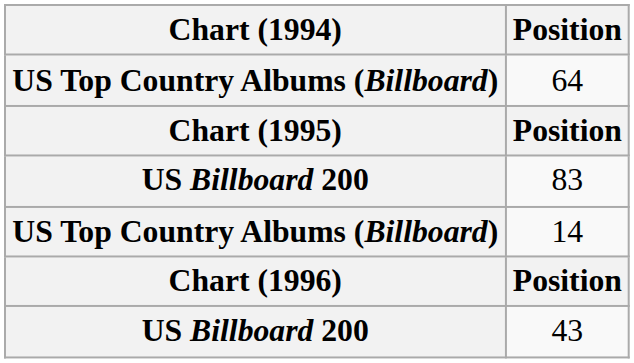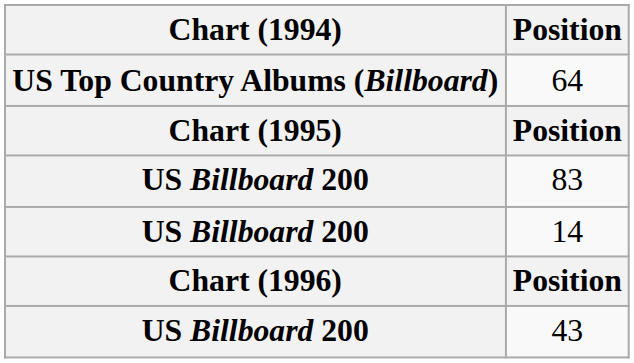 <table class="wikitable plainrowheaders" style="text-align:center">
 <tr>
 <th scope="col">Chart (1994)</th>
 <th scope="col">Position</th>
 </tr>
 <tr>
 <th scope="row">US Top Country Albums (<em>Billboard</em>)</th>
 <td>64</td>
 </tr>
 <tr>
 <th scope="col">Chart (1995)</th>
 <th scope="col">Position</th>
 </tr>
 <tr>
 <th scope="row">US <em>Billboard</em> 200</th>
 <td>83</td>
 </tr>
 <tr>
-<th scope="row">US Top Country Albums (<em>Billboard</em>)</th>
+<th scope="row">US <em>Billboard</em> 200</th>
 <td>14</td>
 </tr>
 <tr>
 <th scope="col">Chart (1996)</th>
 <th scope="col">Position</th>
 </tr>
 <tr>
 <th scope="row">US <em>Billboard</em> 200</th>
 <td>43</td>
 </tr>
 </table>
